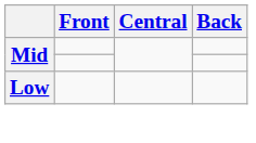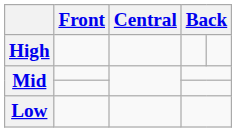 <table class="wikitable" style="text-align:center">
 <tr>
 <th></th>
 <th><a href='#'>Front</a></th>
 <th><a href='#'>Central</a></th>
 <th colspan="2"><a href='#'>Back</a></th>
+</tr>
+<tr>
+<th><a href='#'>High</a></th>
+<td align="center"></td>
+<td></td>
+<td></td>
+<td></td>
 </tr>
 <tr>
 <th rowspan="2"><a href='#'>Mid</a></th>
 <td></td>
 <td rowspan="2"></td>
 <td colspan="2"></td>
 </tr>
 <tr>
 <td></td>
 <td colspan="2"></td>
 </tr>
 <tr>
 <th><a href='#'>Low</a></th>
 <td></td>
 <td></td>
 <td colspan="2"></td>
 </tr>
 </table>
